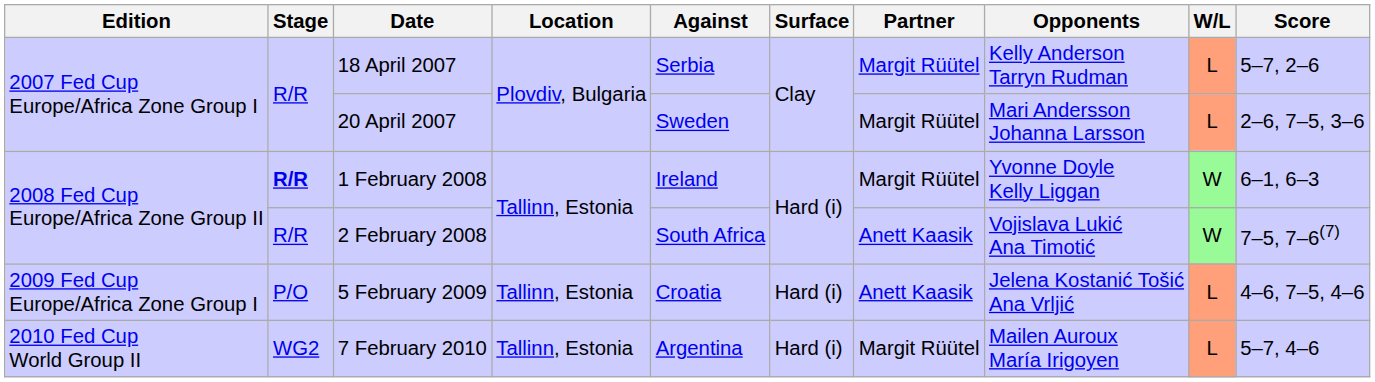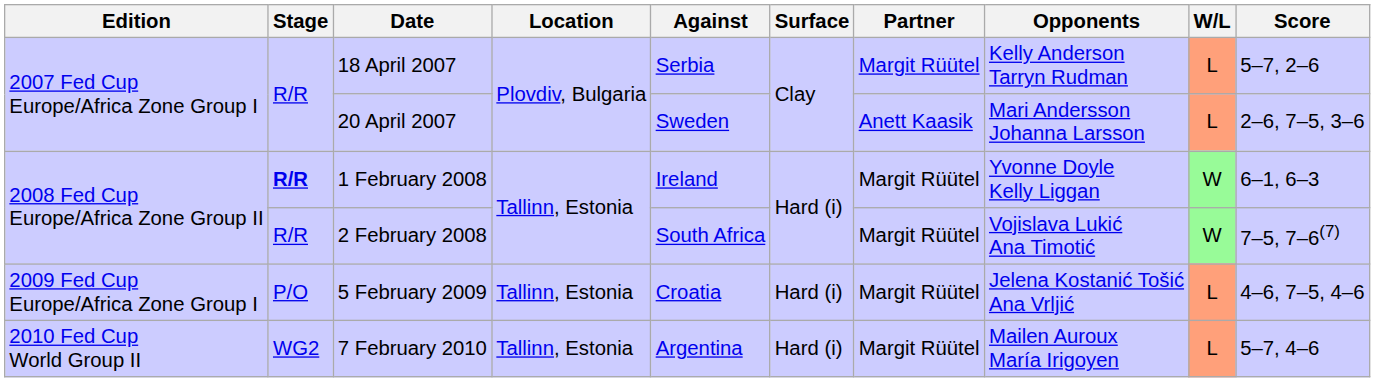 <table class=wikitable style=font-size:97%>
 <tr>
 <th>Edition</th>
 <th>Stage</th>
 <th>Date</th>
 <th>Location</th>
 <th>Against</th>
 <th>Surface</th>
 <th>Partner</th>
 <th>Opponents</th>
 <th>W/L</th>
 <th>Score</th>
 </tr>
 <tr style="background:#ccf;">
 <td rowspan="2"><a href='#'>2007 Fed Cup</a> <br> Europe/Africa Zone Group I</td>
 <td rowspan="2"><a href='#'>R/R</a></td>
 <td>18 April 2007</td>
 <td rowspan="2"><a href='#'>Plovdiv</a>, Bulgaria</td>
 <td> <a href='#'>Serbia</a></td>
 <td rowspan="2">Clay</td>
 <td> <a href='#'>Margit Rüütel</a></td>
 <td> <a href='#'>Kelly Anderson</a> <br>  <a href='#'>Tarryn Rudman</a></td>
 <td style="text-align:center; background:#ffa07a;">L</td>
 <td>5–7, 2–6</td>
 </tr>
 <tr style="background:#ccf;">
 <td>20 April 2007</td>
 <td> <a href='#'>Sweden</a></td>
-<td> Margit Rüütel</td>
+<td> <a href='#'>Anett Kaasik</a></td>
 <td> <a href='#'>Mari Andersson</a> <br>  <a href='#'>Johanna Larsson</a></td>
 <td style="text-align:center; background:#ffa07a;">L</td>
 <td>2–6, 7–5, 3–6</td>
 </tr>
 <tr style="background:#ccf;">
 <td rowspan="2"><a href='#'>2008 Fed Cup</a> <br> Europe/Africa Zone Group II</td>
 <td><strong><a href='#'>R/R</a></strong></td>
 <td>1 February 2008</td>
 <td rowspan="2"><a href='#'>Tallinn</a>, Estonia</td>
 <td> <a href='#'>Ireland</a></td>
 <td rowspan="2">Hard (i)</td>
 <td> Margit Rüütel</td>
 <td> <a href='#'>Yvonne Doyle</a> <br>  <a href='#'>Kelly Liggan</a></td>
 <td style="text-align:center; background:#98fb98;">W</td>
 <td>6–1, 6–3</td>
 </tr>
 <tr style="background:#ccf;">
 <td><a href='#'>R/R</a></td>
 <td>2 February 2008</td>
 <td> <a href='#'>South Africa</a></td>
-<td> <a href='#'>Anett Kaasik</a></td>
+<td> Margit Rüütel</td>
 <td> <a href='#'>Vojislava Lukić</a> <br>  <a href='#'>Ana Timotić</a></td>
 <td style="text-align:center; background:#98fb98;">W</td>
 <td>7–5, 7–6<sup>(7)</sup></td>
 </tr>
 <tr style="background:#ccf;">
 <td><a href='#'>2009 Fed Cup</a> <br> Europe/Africa Zone Group I</td>
 <td><a href='#'>P/O</a></td>
 <td>5 February 2009</td>
 <td><a href='#'>Tallinn</a>, Estonia</td>
 <td> <a href='#'>Croatia</a></td>
 <td>Hard (i)</td>
-<td> <a href='#'>Anett Kaasik</a></td>
+<td> Margit Rüütel</td>
 <td> <a href='#'>Jelena Kostanić Tošić</a> <br>  <a href='#'>Ana Vrljić</a></td>
 <td style="text-align:center; background:#ffa07a;">L</td>
 <td>4–6, 7–5, 4–6</td>
 </tr>
 <tr style="background:#ccf;">
 <td><a href='#'>2010 Fed Cup</a> <br> World Group II</td>
 <td><a href='#'>WG2</a></td>
 <td>7 February 2010</td>
 <td><a href='#'>Tallinn</a>, Estonia</td>
 <td> <a href='#'>Argentina</a></td>
 <td>Hard (i)</td>
 <td> Margit Rüütel</td>
 <td> <a href='#'>Mailen Auroux</a> <br>  <a href='#'>María Irigoyen</a></td>
 <td style="text-align:center; background:#ffa07a;">L</td>
 <td>5–7, 4–6</td>
 </tr>
 </table>
